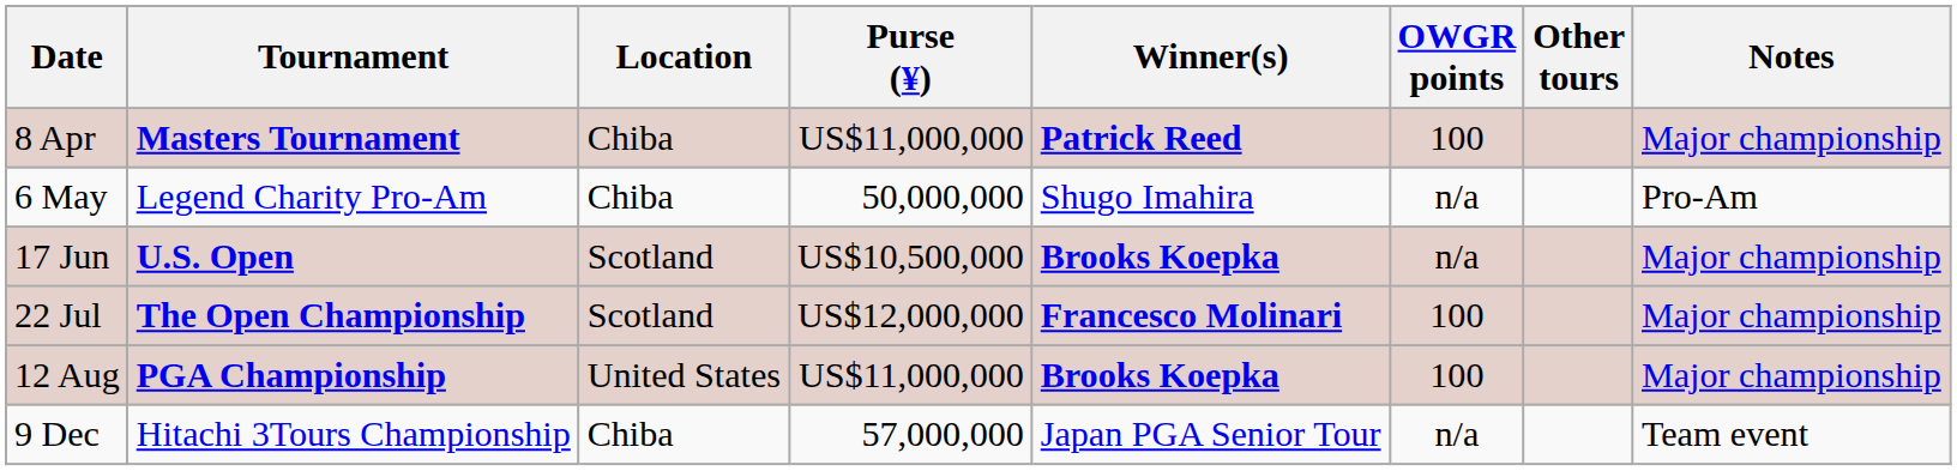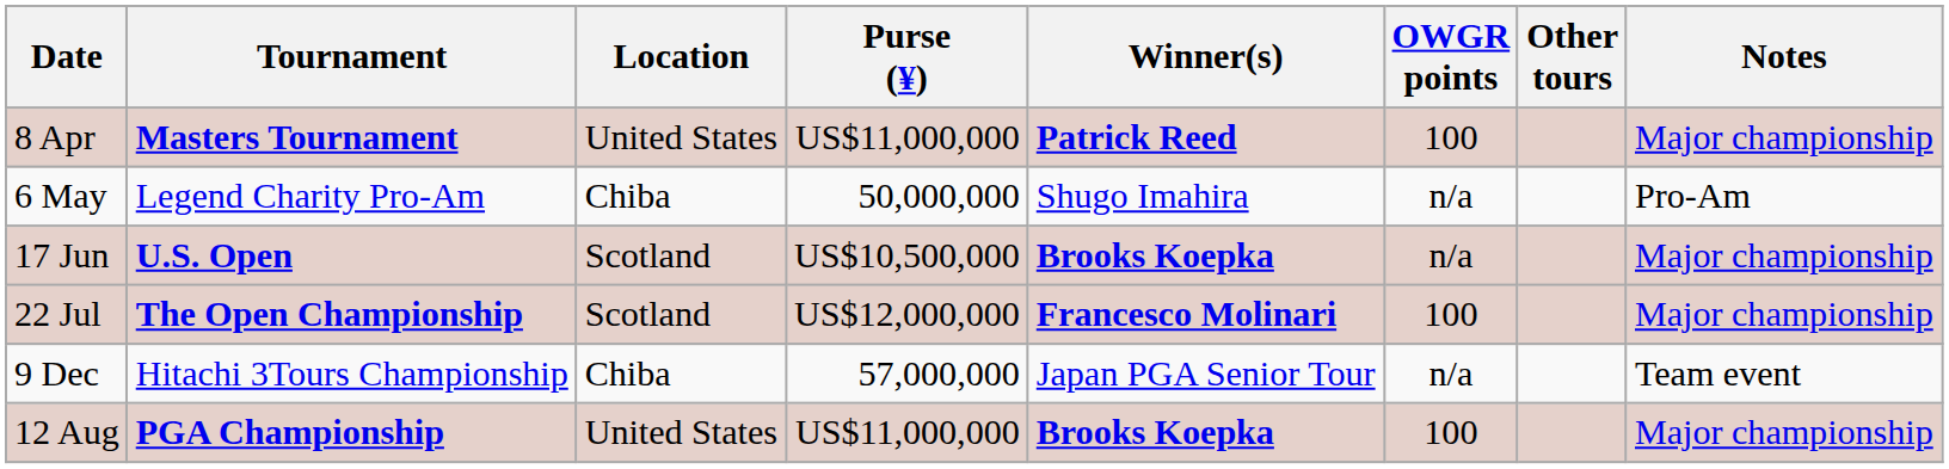 <table class="wikitable" style="font-size:95%">
 <tr>
 <th>Date</th>
 <th>Tournament</th>
 <th>Location</th>
 <th>Purse<br>(<a href='#'>¥</a>)</th>
 <th>Winner(s)</th>
 <th><a href='#'>OWGR</a><br>points</th>
 <th>Other<br>tours</th>
 <th>Notes</th>
 </tr>
 <tr style="background:#e5d1cb;">
 <td>8 Apr</td>
 <td><strong><a href='#'>Masters Tournament</a></strong></td>
-<td>Chiba</td>
+<td>United States</td>
 <td align=right>US$11,000,000</td>
 <td> <strong><a href='#'>Patrick Reed</a></strong></td>
 <td align=center>100</td>
 <td></td>
 <td><a href='#'>Major championship</a></td>
 </tr>
 <tr>
 <td>6 May</td>
 <td><a href='#'>Legend Charity Pro-Am</a></td>
 <td>Chiba</td>
 <td align=right>50,000,000</td>
 <td> <a href='#'>Shugo Imahira</a></td>
 <td align=center>n/a</td>
 <td></td>
 <td>Pro-Am</td>
 </tr>
 <tr style="background:#e5d1cb;">
 <td>17 Jun</td>
 <td><strong><a href='#'>U.S. Open</a></strong></td>
 <td>Scotland</td>
 <td align=right>US$10,500,000</td>
 <td> <strong><a href='#'>Brooks Koepka</a></strong></td>
 <td align=center>n/a</td>
 <td></td>
 <td><a href='#'>Major championship</a></td>
 </tr>
 <tr style="background:#e5d1cb;">
 <td>22 Jul</td>
 <td><strong><a href='#'>The Open Championship</a></strong></td>
 <td>Scotland</td>
 <td align=right>US$12,000,000</td>
 <td> <strong><a href='#'>Francesco Molinari</a></strong></td>
 <td align=center>100</td>
 <td></td>
 <td><a href='#'>Major championship</a></td>
 </tr>
+<tr>
+<td>9 Dec</td>
+<td><a href='#'>Hitachi 3Tours Championship</a></td>
+<td>Chiba</td>
+<td align=right>57,000,000</td>
+<td><a href='#'>Japan PGA Senior Tour</a></td>
+<td align=center>n/a</td>
+<td></td>
+<td>Team event</td>
+</tr>
 <tr style="background:#e5d1cb;">
 <td>12 Aug</td>
 <td><strong><a href='#'>PGA Championship</a></strong></td>
 <td>United States</td>
 <td align=right>US$11,000,000</td>
 <td> <strong><a href='#'>Brooks Koepka</a></strong></td>
 <td align=center>100</td>
 <td></td>
 <td><a href='#'>Major championship</a></td>
 </tr>
-<tr>
-<td>9 Dec</td>
-<td><a href='#'>Hitachi 3Tours Championship</a></td>
-<td>Chiba</td>
-<td align=right>57,000,000</td>
-<td><a href='#'>Japan PGA Senior Tour</a></td>
-<td align=center>n/a</td>
-<td></td>
-<td>Team event</td>
-</tr>
 </table>
